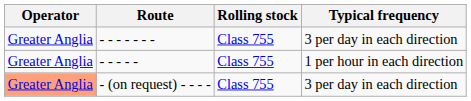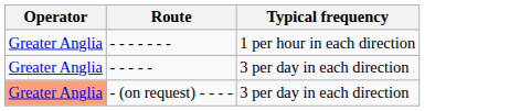 <table class="wikitable vatop">
 <tr>
 <th>Operator</th>
 <th>Route</th>
-<th>Rolling stock</th>
 <th>Typical frequency</th>
 </tr>
 <tr>
 <td><a href='#'>Greater Anglia</a></td>
 <td> -  -  -  -  -  -  - </td>
-<td><a href='#'>Class 755</a></td>
-<td>3 per day in each direction</td>
+<td>1 per hour in each direction</td>
 </tr>
 <tr>
 <td><a href='#'>Greater Anglia</a></td>
 <td> -  -  -  -  - </td>
-<td><a href='#'>Class 755</a></td>
-<td>1 per hour in each direction</td>
+<td>3 per day in each direction</td>
 </tr>
 <tr>
 <td style="background: lightsalmon;"><a href='#'>Greater Anglia</a></td>
 <td> -  (on request) -  -  -  - </td>
-<td><a href='#'>Class 755</a></td>
 <td>3 per day in each direction</td>
 </tr>
 </table>
